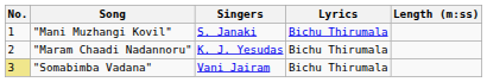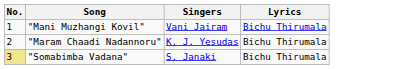 <table class="wikitable" style="font-size:95%;">
 <tr>
 <th>No.</th>
 <th>Song</th>
 <th>Singers</th>
 <th>Lyrics</th>
-<th>Length (m:ss)</th>
 </tr>
 <tr>
 <td>1</td>
 <td>"Mani Muzhangi Kovil"</td>
-<td><a href='#'>S. Janaki</a></td>
+<td><a href='#'>Vani Jairam</a></td>
 <td><a href='#'>Bichu Thirumala</a></td>
-<td></td>
 </tr>
 <tr>
 <td>2</td>
 <td>"Maram Chaadi Nadannoru"</td>
 <td><a href='#'>K. J. Yesudas</a></td>
 <td>Bichu Thirumala</td>
-<td></td>
 </tr>
 <tr>
 <td style="background: khaki;">3</td>
 <td>"Somabimba Vadana"</td>
-<td><a href='#'>Vani Jairam</a></td>
+<td><a href='#'>S. Janaki</a></td>
 <td>Bichu Thirumala</td>
-<td></td>
 </tr>
 </table>
